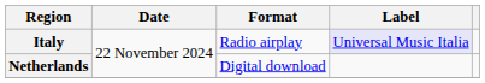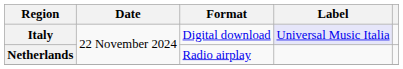 <table class="wikitable plainrowheaders">
 <tr>
 <th scope="col">Region</th>
 <th scope="col">Date</th>
 <th scope="col">Format</th>
 <th scope="col">Label</th>
 <th scope="col"></th>
 </tr>
 <tr>
 <th scope="row">Italy</th>
 <td rowspan="2">22 November 2024</td>
-<td><a href='#'>Radio airplay</a></td>
+<td><a href='#'>Digital download</a></td>
 <td style="background: lavender;"><a href='#'>Universal Music Italia</a></td>
 <td style="text-align:center"></td>
 </tr>
 <tr>
 <th scope="row">Netherlands</th>
-<td><a href='#'>Digital download</a></td>
+<td><a href='#'>Radio airplay</a></td>
 <td></td>
 <td style="text-align:center"></td>
 </tr>
 <tr>
 </tr>
 </table>
